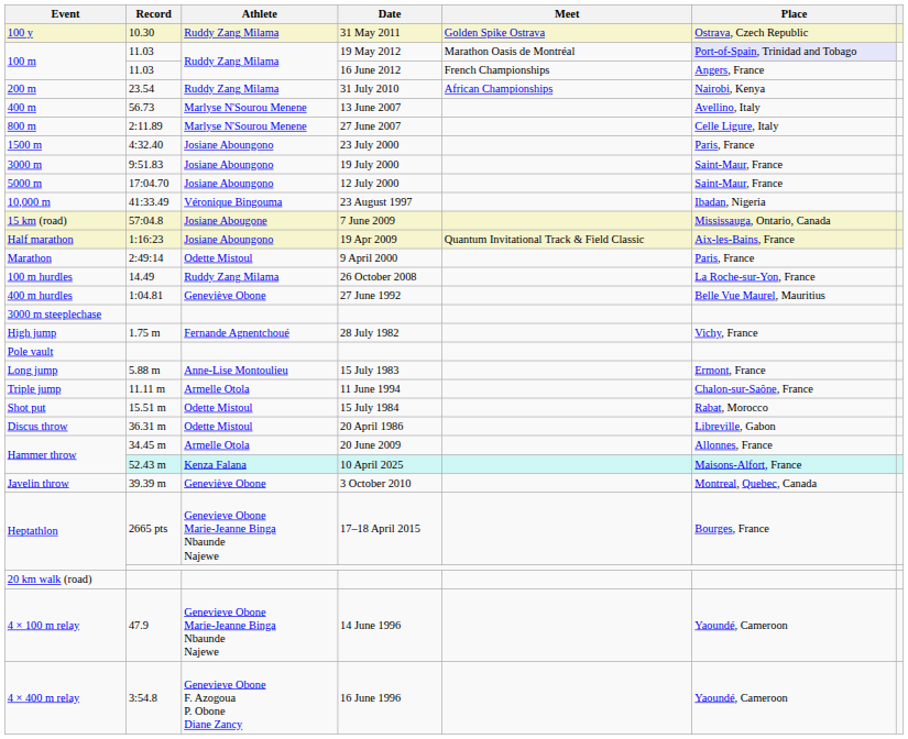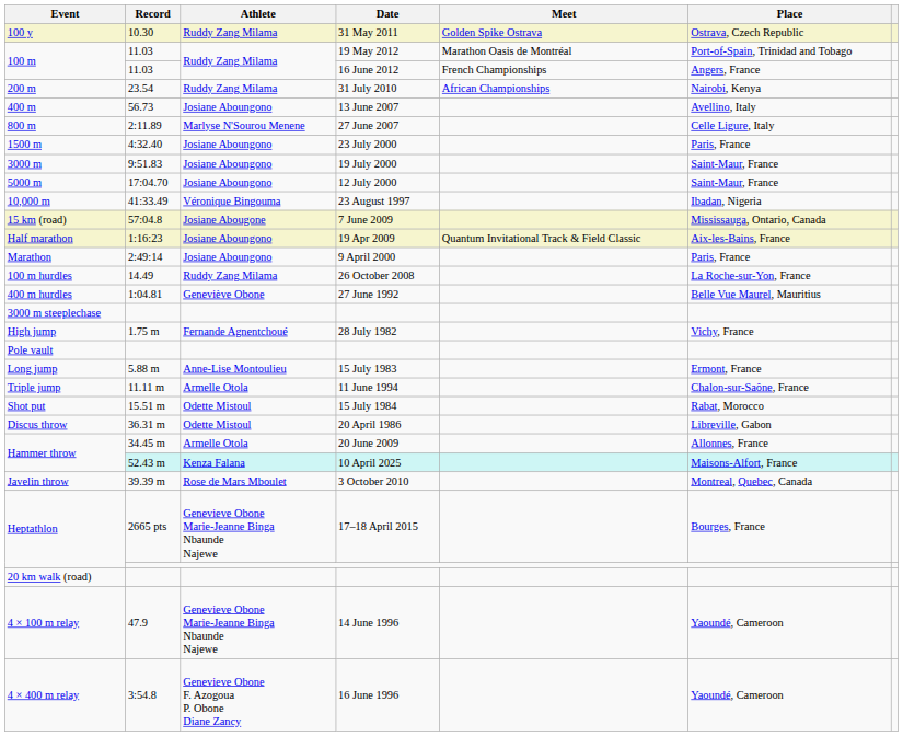 <table class="wikitable" style="font-size:95%; width: 95%;">
 <tr>
 <th>Event</th>
 <th>Record</th>
 <th>Athlete</th>
 <th>Date</th>
 <th>Meet</th>
 <th>Place</th>
 <th></th>
 </tr>
 <tr style="background:#f6F5CE;">
 <td><a href='#'>100 y</a></td>
 <td>10.30 </td>
 <td><a href='#'>Ruddy Zang Milama</a></td>
 <td>31 May 2011</td>
 <td><a href='#'>Golden Spike Ostrava</a></td>
 <td><a href='#'>Ostrava</a>, Czech Republic</td>
 <td></td>
 </tr>
 <tr>
 <td rowspan=2><a href='#'>100 m</a></td>
 <td>11.03 </td>
 <td rowspan=2><a href='#'>Ruddy Zang Milama</a></td>
 <td>19 May 2012</td>
 <td>Marathon Oasis de Montréal</td>
-<td style="background: lavender;"><a href='#'>Port-of-Spain</a>, Trinidad and Tobago</td>
+<td><a href='#'>Port-of-Spain</a>, Trinidad and Tobago</td>
 <td></td>
 </tr>
 <tr>
 <td>11.03 </td>
 <td>16 June 2012</td>
 <td>French Championships</td>
 <td><a href='#'>Angers</a>, France</td>
 <td></td>
 </tr>
 <tr>
 <td><a href='#'>200 m</a></td>
 <td>23.54  </td>
 <td><a href='#'>Ruddy Zang Milama</a></td>
 <td>31 July 2010</td>
 <td><a href='#'>African Championships</a></td>
 <td><a href='#'>Nairobi</a>, Kenya</td>
 <td></td>
 </tr>
 <tr>
 <td><a href='#'>400 m</a></td>
 <td>56.73</td>
-<td><a href='#'>Marlyse N'Sourou Menene</a></td>
+<td><a href='#'>Josiane Aboungono</a></td>
 <td>13 June 2007</td>
 <td></td>
 <td><a href='#'>Avellino</a>, Italy</td>
 <td></td>
 </tr>
 <tr>
 <td><a href='#'>800 m</a></td>
 <td>2:11.89</td>
 <td><a href='#'>Marlyse N'Sourou Menene</a></td>
 <td>27 June 2007</td>
 <td></td>
 <td><a href='#'>Celle Ligure</a>, Italy</td>
 <td></td>
 </tr>
 <tr>
 <td><a href='#'>1500 m</a></td>
 <td>4:32.40</td>
 <td><a href='#'>Josiane Aboungono</a></td>
 <td>23 July 2000</td>
 <td></td>
 <td><a href='#'>Paris</a>, France</td>
 <td></td>
 </tr>
 <tr>
 <td><a href='#'>3000 m</a></td>
 <td>9:51.83</td>
 <td><a href='#'>Josiane Aboungono</a></td>
 <td>19 July 2000</td>
 <td></td>
 <td><a href='#'>Saint-Maur</a>, France</td>
 <td></td>
 </tr>
 <tr>
 <td><a href='#'>5000 m</a></td>
 <td>17:04.70</td>
 <td><a href='#'>Josiane Aboungono</a></td>
 <td>12 July 2000</td>
 <td></td>
 <td><a href='#'>Saint-Maur</a>, France</td>
 <td></td>
 </tr>
 <tr>
 <td><a href='#'>10,000 m</a></td>
 <td>41:33.49</td>
 <td><a href='#'>Véronique Bingouma</a></td>
 <td>23 August 1997</td>
 <td></td>
 <td><a href='#'>Ibadan</a>, Nigeria</td>
 <td></td>
 </tr>
 <tr style="background:#f6F5CE;">
 <td><a href='#'>15 km</a> (road)</td>
 <td>57:04.8</td>
 <td><a href='#'>Josiane Abougone</a></td>
 <td>7 June 2009</td>
 <td></td>
 <td><a href='#'>Mississauga</a>, Ontario, Canada</td>
 <td></td>
 </tr>
 <tr style="background:#f6F5CE;">
 <td><a href='#'>Half marathon</a></td>
 <td>1:16:23</td>
 <td><a href='#'>Josiane Aboungono</a></td>
 <td>19 Apr 2009</td>
 <td>Quantum Invitational Track & Field Classic</td>
 <td><a href='#'>Aix-les-Bains</a>, France</td>
 <td></td>
 </tr>
 <tr>
 <td><a href='#'>Marathon</a></td>
 <td>2:49:14</td>
-<td><a href='#'>Odette Mistoul</a></td>
+<td><a href='#'>Josiane Aboungono</a></td>
 <td>9 April 2000</td>
 <td></td>
 <td><a href='#'>Paris</a>, France</td>
 <td></td>
 </tr>
 <tr>
 <td><a href='#'>100 m hurdles</a></td>
 <td>14.49</td>
 <td><a href='#'>Ruddy Zang Milama</a></td>
 <td>26 October 2008</td>
 <td></td>
 <td><a href='#'>La Roche-sur-Yon</a>, France</td>
 <td></td>
 </tr>
 <tr>
 <td><a href='#'>400 m hurdles</a></td>
 <td>1:04.81</td>
 <td><a href='#'>Geneviève Obone</a></td>
 <td>27 June 1992</td>
 <td></td>
 <td><a href='#'>Belle Vue Maurel</a>, Mauritius</td>
 <td></td>
 </tr>
 <tr ,>
 <td><a href='#'>3000 m steeplechase</a></td>
 <td></td>
 <td></td>
 <td></td>
 <td></td>
 <td></td>
 <td></td>
 </tr>
 <tr>
 <td><a href='#'>High jump</a></td>
 <td>1.75 m</td>
 <td><a href='#'>Fernande Agnentchoué</a></td>
 <td>28 July 1982</td>
 <td></td>
 <td><a href='#'>Vichy</a>, France</td>
 <td></td>
 </tr>
 <tr>
 <td><a href='#'>Pole vault</a></td>
 <td></td>
 <td></td>
 <td></td>
 <td></td>
 <td></td>
 <td></td>
 </tr>
 <tr>
 <td><a href='#'>Long jump</a></td>
 <td>5.88 m</td>
 <td><a href='#'>Anne-Lise Montoulieu</a></td>
 <td>15 July 1983</td>
 <td></td>
 <td><a href='#'>Ermont</a>, France</td>
 <td></td>
 </tr>
 <tr>
 <td><a href='#'>Triple jump</a></td>
 <td>11.11 m</td>
 <td><a href='#'>Armelle Otola</a></td>
 <td>11 June 1994</td>
 <td></td>
 <td><a href='#'>Chalon-sur-Saône</a>, France</td>
 <td></td>
 </tr>
 <tr>
 <td><a href='#'>Shot put</a></td>
 <td>15.51 m</td>
 <td><a href='#'>Odette Mistoul</a></td>
 <td>15 July 1984</td>
 <td></td>
 <td><a href='#'>Rabat</a>, Morocco</td>
 <td></td>
 </tr>
 <tr>
 <td><a href='#'>Discus throw</a></td>
 <td>36.31 m</td>
 <td><a href='#'>Odette Mistoul</a></td>
 <td>20 April 1986</td>
 <td></td>
 <td><a href='#'>Libreville</a>, Gabon</td>
 <td></td>
 </tr>
 <tr>
 <td rowspan=2><a href='#'>Hammer throw</a></td>
 <td>34.45 m</td>
 <td><a href='#'>Armelle Otola</a></td>
 <td>20 June 2009</td>
 <td></td>
 <td><a href='#'>Allonnes</a>, France</td>
 <td></td>
 </tr>
 <tr bgcolor=#CEF6F5>
 <td>52.43 m</td>
 <td><a href='#'>Kenza Falana</a></td>
 <td>10 April 2025</td>
 <td></td>
 <td><a href='#'>Maisons-Alfort</a>, France</td>
 <td></td>
 </tr>
 <tr>
 <td><a href='#'>Javelin throw</a></td>
 <td>39.39 m</td>
-<td><a href='#'>Geneviève Obone</a></td>
+<td><a href='#'>Rose de Mars Mboulet</a></td>
 <td>3 October 2010</td>
 <td></td>
 <td><a href='#'>Montreal</a>, <a href='#'>Quebec</a>, Canada</td>
 <td></td>
 </tr>
 <tr>
 <td rowspan=2><a href='#'>Heptathlon</a></td>
 <td>2665 pts</td>
 <td><br><a href='#'>Genevieve Obone</a><br><a href='#'>Marie-Jeanne Binga</a><br>Nbaunde<br>Najewe</td>
 <td>17–18 April 2015</td>
 <td></td>
 <td><a href='#'>Bourges</a>, France</td>
 <td></td>
 </tr>
 <tr>
 <td colspan=5></td>
 <td></td>
 </tr>
 <tr>
 <td><a href='#'>20 km walk</a> (road)</td>
 <td></td>
 <td></td>
 <td></td>
 <td></td>
 <td></td>
 <td></td>
 </tr>
 <tr>
 <td><a href='#'>4 × 100 m relay</a></td>
 <td>47.9 </td>
 <td><br><a href='#'>Genevieve Obone</a><br><a href='#'>Marie-Jeanne Binga</a><br>Nbaunde<br>Najewe</td>
 <td>14 June 1996</td>
 <td></td>
 <td><a href='#'>Yaoundé</a>, Cameroon</td>
 <td></td>
 </tr>
 <tr>
 <td><a href='#'>4 × 400 m relay</a></td>
 <td>3:54.8</td>
 <td><br><a href='#'>Genevieve Obone</a><br>F. Azogoua<br>P. Obone<br><a href='#'>Diane Zancy</a></td>
 <td>16 June 1996</td>
 <td></td>
 <td><a href='#'>Yaoundé</a>, Cameroon</td>
 <td></td>
 </tr>
 </table>
